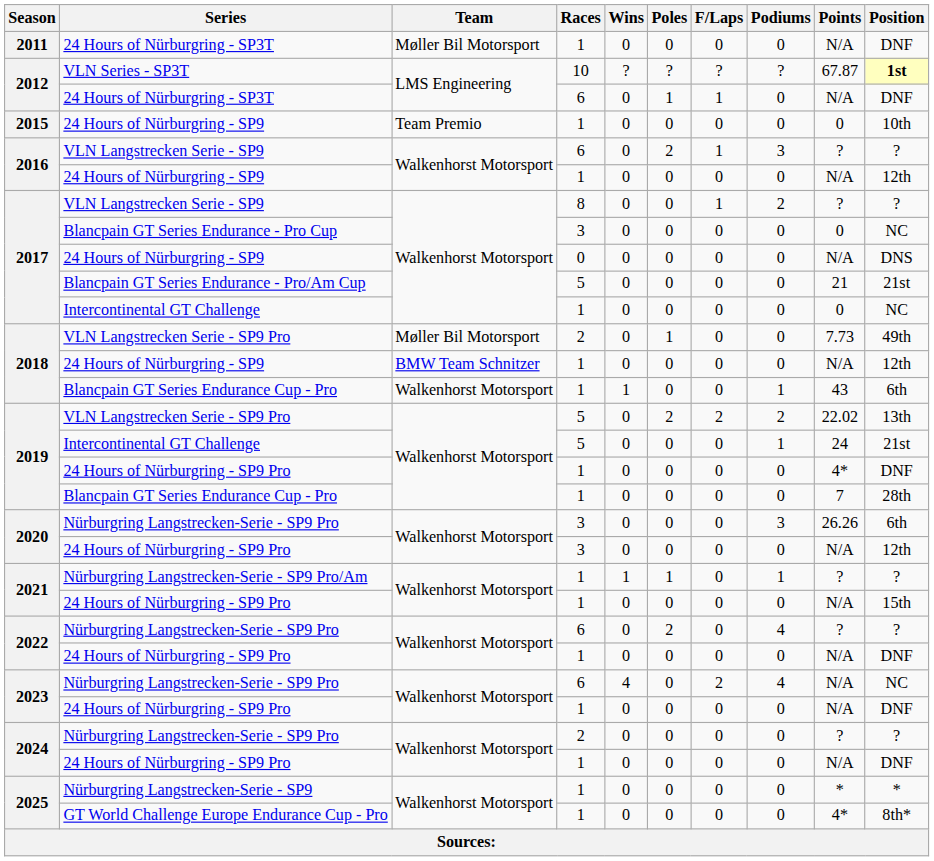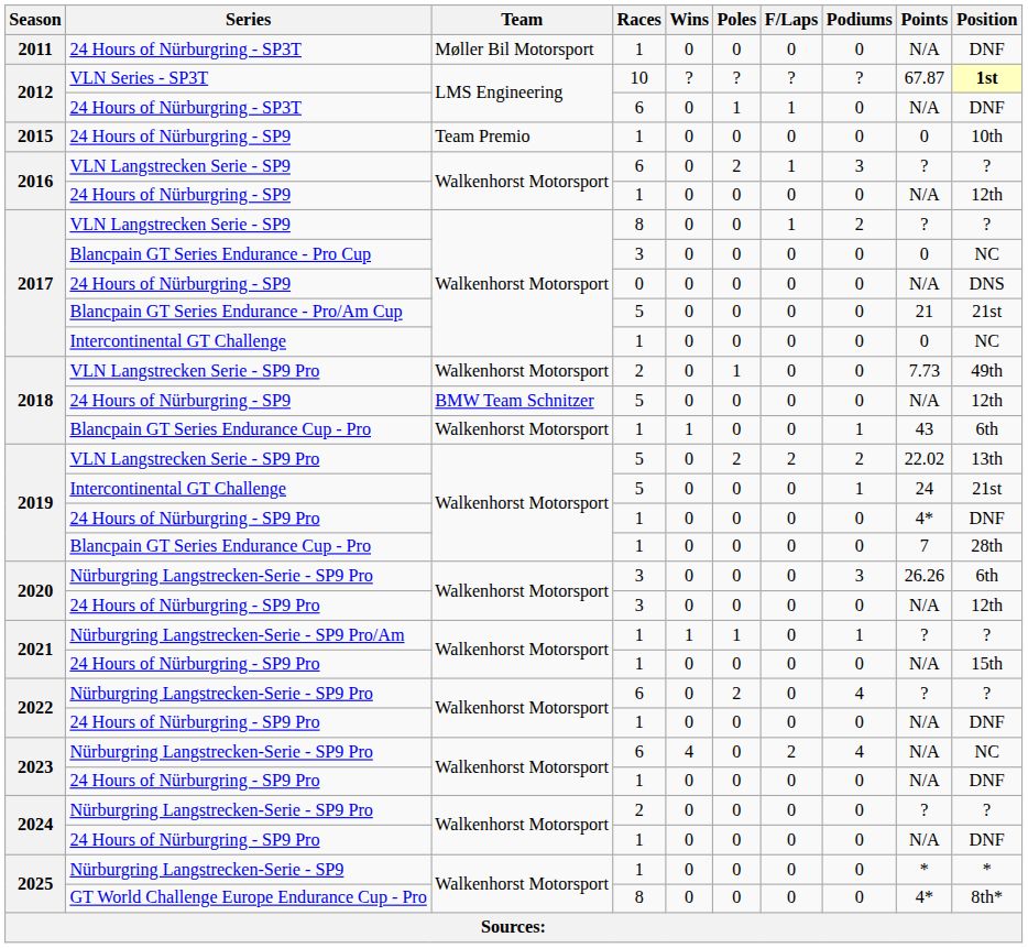 <table class="wikitable" style="font-size: 90%; text-align:center">
 <tr>
 <th>Season</th>
 <th>Series</th>
 <th>Team</th>
 <th>Races</th>
 <th>Wins</th>
 <th>Poles</th>
 <th>F/Laps</th>
 <th>Podiums</th>
 <th>Points</th>
 <th>Position</th>
 </tr>
 <tr>
 <th>2011</th>
 <td align="left"><a href='#'>24 Hours of Nürburgring - SP3T</a></td>
 <td align="left" nowrap>Møller Bil Motorsport</td>
 <td>1</td>
 <td>0</td>
 <td>0</td>
 <td>0</td>
 <td>0</td>
 <td>N/A</td>
 <td>DNF</td>
 </tr>
 <tr>
 <th rowspan="2">2012</th>
 <td align="left"><a href='#'>VLN Series - SP3T</a></td>
 <td rowspan="2" align="left" nowrap>LMS Engineering</td>
 <td>10</td>
 <td>?</td>
 <td>?</td>
 <td>?</td>
 <td>?</td>
 <td>67.87</td>
 <td style="background:#FFFFBF"><strong>1st</strong></td>
 </tr>
 <tr>
 <td align="left"><a href='#'>24 Hours of Nürburgring - SP3T</a></td>
 <td>6</td>
 <td>0</td>
 <td>1</td>
 <td>1</td>
 <td>0</td>
 <td>N/A</td>
 <td>DNF</td>
 </tr>
 <tr>
 <th>2015</th>
 <td align="left"><a href='#'>24 Hours of Nürburgring - SP9</a></td>
 <td align="left" nowrap>Team Premio</td>
 <td>1</td>
 <td>0</td>
 <td>0</td>
 <td>0</td>
 <td>0</td>
 <td>0</td>
 <td>10th</td>
 </tr>
 <tr>
 <th rowspan="2">2016</th>
 <td align="left"><a href='#'>VLN Langstrecken Serie - SP9</a></td>
 <td rowspan="2" align="left" nowrap>Walkenhorst Motorsport</td>
 <td>6</td>
 <td>0</td>
 <td>2</td>
 <td>1</td>
 <td>3</td>
 <td>?</td>
 <td>?</td>
 </tr>
 <tr>
 <td align="left"><a href='#'>24 Hours of Nürburgring - SP9</a></td>
 <td>1</td>
 <td>0</td>
 <td>0</td>
 <td>0</td>
 <td>0</td>
 <td>N/A</td>
 <td>12th</td>
 </tr>
 <tr>
 <th rowspan="5">2017</th>
 <td align="left"><a href='#'>VLN Langstrecken Serie - SP9</a></td>
 <td rowspan="5" align="left" nowrap>Walkenhorst Motorsport</td>
 <td>8</td>
 <td>0</td>
 <td>0</td>
 <td>1</td>
 <td>2</td>
 <td>?</td>
 <td>?</td>
 </tr>
 <tr>
 <td align="left"><a href='#'>Blancpain GT Series Endurance - Pro Cup</a></td>
 <td>3</td>
 <td>0</td>
 <td>0</td>
 <td>0</td>
 <td>0</td>
 <td>0</td>
 <td>NC</td>
 </tr>
 <tr>
 <td align="left"><a href='#'>24 Hours of Nürburgring - SP9</a></td>
 <td>0</td>
 <td>0</td>
 <td>0</td>
 <td>0</td>
 <td>0</td>
 <td>N/A</td>
 <td>DNS</td>
 </tr>
 <tr>
 <td align="left"><a href='#'>Blancpain GT Series Endurance - Pro/Am Cup</a></td>
 <td>5</td>
 <td>0</td>
 <td>0</td>
 <td>0</td>
 <td>0</td>
 <td>21</td>
 <td>21st</td>
 </tr>
 <tr>
 <td align="left"><a href='#'>Intercontinental GT Challenge</a></td>
 <td>1</td>
 <td>0</td>
 <td>0</td>
 <td>0</td>
 <td>0</td>
 <td>0</td>
 <td>NC</td>
 </tr>
 <tr>
 <th rowspan="3">2018</th>
 <td align="left"><a href='#'>VLN Langstrecken Serie - SP9 Pro</a></td>
-<td align="left" nowrap>Møller Bil Motorsport</td>
+<td align="left" nowrap>Walkenhorst Motorsport</td>
 <td>2</td>
 <td>0</td>
 <td>1</td>
 <td>0</td>
 <td>0</td>
 <td>7.73</td>
 <td>49th</td>
 </tr>
 <tr>
 <td align="left"><a href='#'>24 Hours of Nürburgring - SP9</a></td>
 <td align="left" nowrap><a href='#'>BMW Team Schnitzer</a></td>
-<td>1</td>
+<td>5</td>
 <td>0</td>
 <td>0</td>
 <td>0</td>
 <td>0</td>
 <td>N/A</td>
 <td>12th</td>
 </tr>
 <tr>
 <td align="left"><a href='#'>Blancpain GT Series Endurance Cup - Pro</a></td>
 <td align="left" nowrap>Walkenhorst Motorsport</td>
 <td>1</td>
 <td>1</td>
 <td>0</td>
 <td>0</td>
 <td>1</td>
 <td>43</td>
 <td>6th</td>
 </tr>
 <tr>
 <th rowspan="4">2019</th>
 <td align="left"><a href='#'>VLN Langstrecken Serie - SP9 Pro</a></td>
 <td rowspan="4"  align="left" nowrap>Walkenhorst Motorsport</td>
 <td>5</td>
 <td>0</td>
 <td>2</td>
 <td>2</td>
 <td>2</td>
 <td>22.02</td>
 <td>13th</td>
 </tr>
 <tr>
 <td align="left"><a href='#'>Intercontinental GT Challenge</a></td>
 <td>5</td>
 <td>0</td>
 <td>0</td>
 <td>0</td>
 <td>1</td>
 <td>24</td>
 <td>21st</td>
 </tr>
 <tr>
 <td align="left"><a href='#'>24 Hours of Nürburgring - SP9 Pro</a></td>
 <td>1</td>
 <td>0</td>
 <td>0</td>
 <td>0</td>
 <td>0</td>
 <td>4*</td>
 <td>DNF</td>
 </tr>
 <tr>
 <td align="left"><a href='#'>Blancpain GT Series Endurance Cup - Pro</a></td>
 <td>1</td>
 <td>0</td>
 <td>0</td>
 <td>0</td>
 <td>0</td>
 <td>7</td>
 <td>28th</td>
 </tr>
 <tr>
 <th rowspan="2">2020</th>
 <td align="left"><a href='#'>Nürburgring Langstrecken-Serie - SP9 Pro</a></td>
 <td rowspan="2" align="left" nowrap>Walkenhorst Motorsport</td>
 <td>3</td>
 <td>0</td>
 <td>0</td>
 <td>0</td>
 <td>3</td>
 <td>26.26</td>
 <td>6th</td>
 </tr>
 <tr>
 <td align="left"><a href='#'>24 Hours of Nürburgring - SP9 Pro</a></td>
 <td>3</td>
 <td>0</td>
 <td>0</td>
 <td>0</td>
 <td>0</td>
 <td>N/A</td>
 <td>12th</td>
 </tr>
 <tr>
 <th rowspan="2">2021</th>
 <td align="left"><a href='#'>Nürburgring Langstrecken-Serie - SP9 Pro/Am</a></td>
 <td rowspan="2"  align="left" nowrap>Walkenhorst Motorsport</td>
 <td>1</td>
 <td>1</td>
 <td>1</td>
 <td>0</td>
 <td>1</td>
 <td>?</td>
 <td>?</td>
 </tr>
 <tr>
 <td align="left"><a href='#'>24 Hours of Nürburgring - SP9 Pro</a></td>
 <td>1</td>
 <td>0</td>
 <td>0</td>
 <td>0</td>
 <td>0</td>
 <td>N/A</td>
 <td>15th</td>
 </tr>
 <tr>
 <th rowspan="2">2022</th>
 <td align="left"><a href='#'>Nürburgring Langstrecken-Serie - SP9 Pro</a></td>
 <td rowspan="2"  align="left" nowrap>Walkenhorst Motorsport</td>
 <td>6</td>
 <td>0</td>
 <td>2</td>
 <td>0</td>
 <td>4</td>
 <td>?</td>
 <td>?</td>
 </tr>
 <tr>
 <td align="left"><a href='#'>24 Hours of Nürburgring - SP9 Pro</a></td>
 <td>1</td>
 <td>0</td>
 <td>0</td>
 <td>0</td>
 <td>0</td>
 <td>N/A</td>
 <td>DNF</td>
 </tr>
 <tr>
 <th rowspan="2">2023</th>
 <td align="left"><a href='#'>Nürburgring Langstrecken-Serie - SP9 Pro</a></td>
 <td rowspan="2"  align="left" nowrap>Walkenhorst Motorsport</td>
 <td>6</td>
 <td>4</td>
 <td>0</td>
 <td>2</td>
 <td>4</td>
 <td>N/A</td>
 <td>NC</td>
 </tr>
 <tr>
 <td align="left"><a href='#'>24 Hours of Nürburgring - SP9 Pro</a></td>
 <td>1</td>
 <td>0</td>
 <td>0</td>
 <td>0</td>
 <td>0</td>
 <td>N/A</td>
 <td>DNF</td>
 </tr>
 <tr>
 <th rowspan="2">2024</th>
 <td align="left"><a href='#'>Nürburgring Langstrecken-Serie - SP9 Pro</a></td>
 <td rowspan="2"  align="left" nowrap>Walkenhorst Motorsport</td>
 <td>2</td>
 <td>0</td>
 <td>0</td>
 <td>0</td>
 <td>0</td>
 <td>?</td>
 <td>?</td>
 </tr>
 <tr>
 <td align="left"><a href='#'>24 Hours of Nürburgring - SP9 Pro</a></td>
 <td>1</td>
 <td>0</td>
 <td>0</td>
 <td>0</td>
 <td>0</td>
 <td>N/A</td>
 <td>DNF</td>
 </tr>
 <tr>
 <th rowspan="2">2025</th>
 <td align="left"><a href='#'>Nürburgring Langstrecken-Serie - SP9</a></td>
 <td rowspan="2"  align="left" nowrap>Walkenhorst Motorsport</td>
 <td>1</td>
 <td>0</td>
 <td>0</td>
 <td>0</td>
 <td>0</td>
 <td>*</td>
 <td>*</td>
 </tr>
 <tr>
 <td align="left"><a href='#'>GT World Challenge Europe Endurance Cup - Pro</a></td>
-<td>1</td>
+<td>8</td>
 <td>0</td>
 <td>0</td>
 <td>0</td>
 <td>0</td>
 <td>4*</td>
 <td>8th*</td>
 </tr>
 <tr>
 <th colspan="10">Sources:</th>
 </tr>
 </table>
